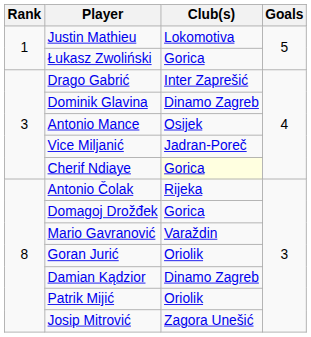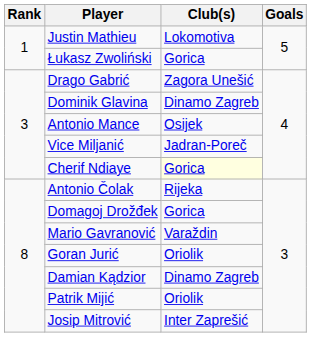 <table class="wikitable" style="text-align:center">
 <tr>
 <th>Rank</th>
 <th>Player</th>
 <th>Club(s)</th>
 <th>Goals</th>
 </tr>
 <tr>
 <td rowspan=2>1</td>
 <td align="left"> <a href='#'>Justin Mathieu</a></td>
 <td align="left"><a href='#'>Lokomotiva</a></td>
 <td rowspan=2>5</td>
 </tr>
 <tr>
 <td align="left"> <a href='#'>Łukasz Zwoliński</a></td>
 <td align="left"><a href='#'>Gorica</a></td>
 </tr>
 <tr>
 <td rowspan=5>3</td>
 <td align="left"> <a href='#'>Drago Gabrić</a></td>
-<td align="left"><a href='#'>Inter Zaprešić</a></td>
+<td align="left"><a href='#'>Zagora Unešić</a></td>
 <td rowspan=5>4</td>
 </tr>
 <tr>
 <td align="left"> <a href='#'>Dominik Glavina</a></td>
 <td align="left"><a href='#'>Dinamo Zagreb</a></td>
 </tr>
 <tr>
 <td align="left"> <a href='#'>Antonio Mance</a></td>
 <td align="left"><a href='#'>Osijek</a></td>
 </tr>
 <tr>
 <td align="left"> <a href='#'>Vice Miljanić</a></td>
 <td align="left"><a href='#'>Jadran-Poreč</a></td>
 </tr>
 <tr>
 <td align="left"> <a href='#'>Cherif Ndiaye</a></td>
 <td align="left" style="background: lightyellow;"><a href='#'>Gorica</a></td>
 </tr>
 <tr>
 <td rowspan=7>8</td>
 <td align="left"> <a href='#'>Antonio Čolak</a></td>
 <td align="left"><a href='#'>Rijeka</a></td>
 <td rowspan=7>3</td>
 </tr>
 <tr>
 <td align="left"> <a href='#'>Domagoj Drožđek</a></td>
 <td align="left"><a href='#'>Gorica</a></td>
 </tr>
 <tr>
 <td align="left"> <a href='#'>Mario Gavranović</a></td>
 <td align="left"><a href='#'>Varaždin</a></td>
 </tr>
 <tr>
 <td align="left"> <a href='#'>Goran Jurić</a></td>
 <td align="left"><a href='#'>Oriolik</a></td>
 </tr>
 <tr>
 <td align="left"> <a href='#'>Damian Kądzior</a></td>
 <td align="left"><a href='#'>Dinamo Zagreb</a></td>
 </tr>
 <tr>
 <td align="left"> <a href='#'>Patrik Mijić</a></td>
 <td align="left"><a href='#'>Oriolik</a></td>
 </tr>
 <tr>
 <td align="left"> <a href='#'>Josip Mitrović</a></td>
-<td align="left"><a href='#'>Zagora Unešić</a></td>
+<td align="left"><a href='#'>Inter Zaprešić</a></td>
 </tr>
 </table>
